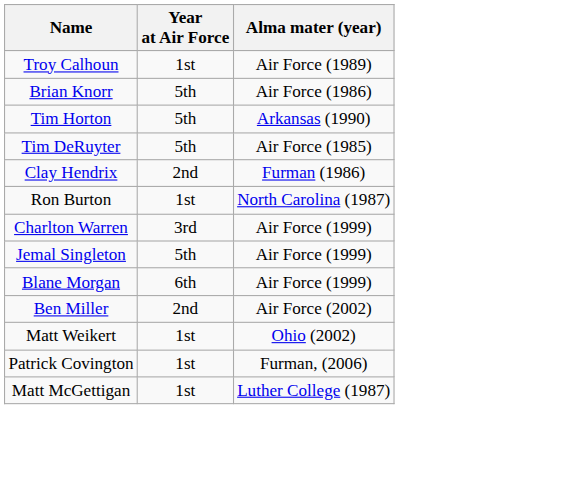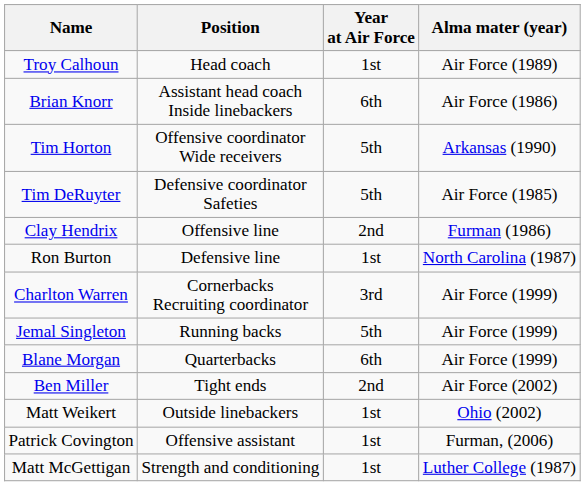 <table class="wikitable">
 <tr>
 <th>Name</th>
+<th>Position</th>
 <th>Year<br>at Air Force</th>
 <th>Alma mater (year)</th>
 </tr>
 <tr align="center">
 <td><a href='#'>Troy Calhoun</a></td>
+<td>Head coach</td>
 <td>1st</td>
 <td>Air Force (1989)</td>
 </tr>
 <tr align="center">
 <td><a href='#'>Brian Knorr</a></td>
-<td>5th</td>
+<td>Assistant head coach<br>Inside linebackers</td>
+<td>6th</td>
 <td>Air Force (1986)</td>
 </tr>
 <tr align="center">
 <td><a href='#'>Tim Horton</a></td>
+<td>Offensive coordinator<br>Wide receivers</td>
 <td>5th</td>
 <td><a href='#'>Arkansas</a> (1990)</td>
 </tr>
 <tr align="center">
 <td><a href='#'>Tim DeRuyter</a></td>
+<td>Defensive coordinator<br>Safeties</td>
 <td>5th</td>
 <td>Air Force (1985)</td>
 </tr>
 <tr align="center">
 <td><a href='#'>Clay Hendrix</a></td>
+<td>Offensive line</td>
 <td>2nd</td>
 <td><a href='#'>Furman</a> (1986)</td>
 </tr>
 <tr align="center">
 <td>Ron Burton</td>
+<td>Defensive line</td>
 <td>1st</td>
 <td><a href='#'>North Carolina</a> (1987)</td>
 </tr>
 <tr align="center">
 <td><a href='#'>Charlton Warren</a></td>
+<td>Cornerbacks<br>Recruiting coordinator</td>
 <td>3rd</td>
 <td>Air Force (1999)</td>
 </tr>
 <tr align="center">
 <td><a href='#'>Jemal Singleton</a></td>
+<td>Running backs</td>
 <td>5th</td>
 <td>Air Force (1999)</td>
 </tr>
 <tr align="center">
 <td><a href='#'>Blane Morgan</a></td>
+<td>Quarterbacks</td>
 <td>6th</td>
 <td>Air Force (1999)</td>
 </tr>
 <tr align="center">
 <td><a href='#'>Ben Miller</a></td>
+<td>Tight ends</td>
 <td>2nd</td>
 <td>Air Force (2002)</td>
 </tr>
 <tr align="center">
 <td>Matt Weikert</td>
+<td>Outside linebackers</td>
 <td>1st</td>
 <td><a href='#'>Ohio</a> (2002)</td>
 </tr>
 <tr align="center">
 <td>Patrick Covington</td>
+<td>Offensive assistant</td>
 <td>1st</td>
 <td>Furman, (2006)</td>
 </tr>
 <tr align="center">
 <td>Matt McGettigan</td>
+<td>Strength and conditioning</td>
 <td>1st</td>
 <td><a href='#'>Luther College</a> (1987)</td>
 </tr>
 </table>
